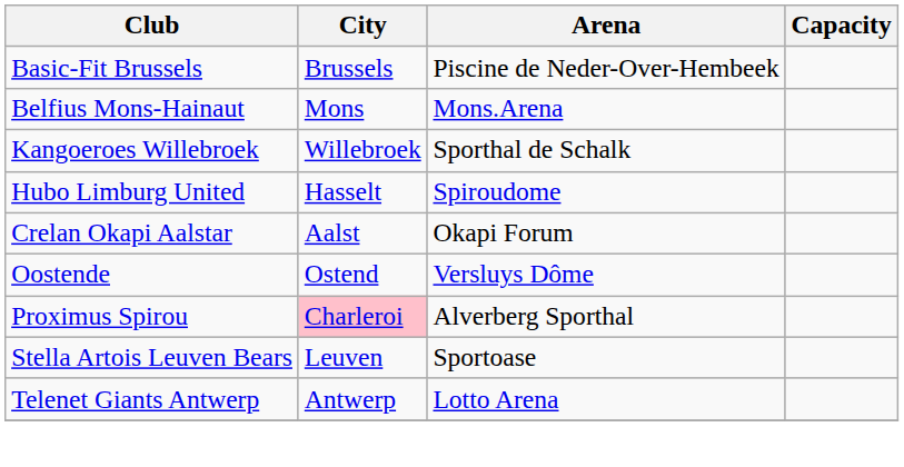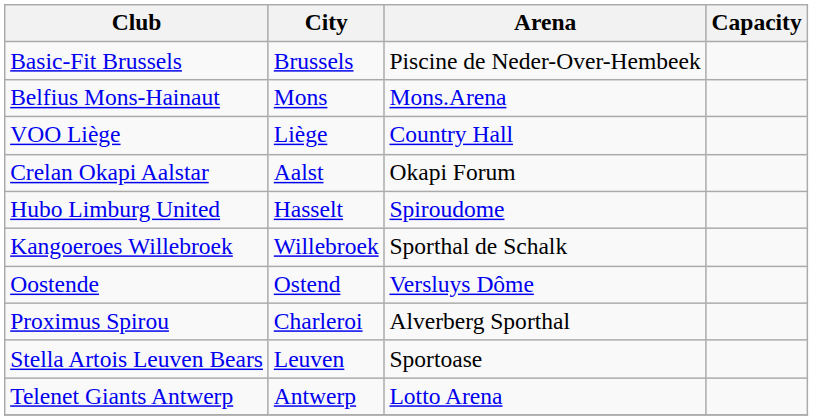 <table class="wikitable sortable">
 <tr>
 <th>Club</th>
 <th>City</th>
 <th>Arena</th>
 <th>Capacity</th>
 </tr>
 <tr>
 <td><a href='#'>Basic-Fit Brussels</a></td>
 <td><a href='#'>Brussels</a></td>
 <td>Piscine de Neder-Over-Hembeek</td>
 <td align=center></td>
 </tr>
 <tr>
 <td><a href='#'>Belfius Mons-Hainaut</a></td>
 <td><a href='#'>Mons</a></td>
 <td><a href='#'>Mons.Arena</a></td>
 <td align=center></td>
 </tr>
 <tr>
-<td><a href='#'>Kangoeroes Willebroek</a></td>
-<td><a href='#'>Willebroek</a></td>
-<td>Sporthal de Schalk</td>
+<td><a href='#'>VOO Liège</a></td>
+<td><a href='#'>Liège</a></td>
+<td><a href='#'>Country Hall</a></td>
+<td align=center></td>
+</tr>
+<tr>
+<td><a href='#'>Crelan Okapi Aalstar</a></td>
+<td><a href='#'>Aalst</a></td>
+<td>Okapi Forum</td>
 <td align=center></td>
 </tr>
 <tr>
 <td><a href='#'>Hubo Limburg United</a></td>
 <td><a href='#'>Hasselt</a></td>
 <td><a href='#'>Spiroudome</a></td>
 <td></td>
 </tr>
 <tr>
-<td><a href='#'>Crelan Okapi Aalstar</a></td>
-<td><a href='#'>Aalst</a></td>
-<td>Okapi Forum</td>
+<td><a href='#'>Kangoeroes Willebroek</a></td>
+<td><a href='#'>Willebroek</a></td>
+<td>Sporthal de Schalk</td>
 <td align=center></td>
 </tr>
 <tr>
 <td><a href='#'>Oostende</a></td>
 <td><a href='#'>Ostend</a></td>
 <td><a href='#'>Versluys Dôme</a></td>
 <td align=center></td>
 </tr>
 <tr>
 <td><a href='#'>Proximus Spirou</a></td>
-<td style="background: pink;"><a href='#'>Charleroi</a></td>
+<td><a href='#'>Charleroi</a></td>
 <td>Alverberg Sporthal</td>
 <td align=center></td>
 </tr>
 <tr>
 <td><a href='#'>Stella Artois Leuven Bears</a></td>
 <td><a href='#'>Leuven</a></td>
 <td>Sportoase</td>
 <td align=center></td>
 </tr>
 <tr>
 <td><a href='#'>Telenet Giants Antwerp</a></td>
 <td><a href='#'>Antwerp</a></td>
 <td><a href='#'>Lotto Arena</a></td>
 <td align=center></td>
 </tr>
 <tr>
 </tr>
 </table>
